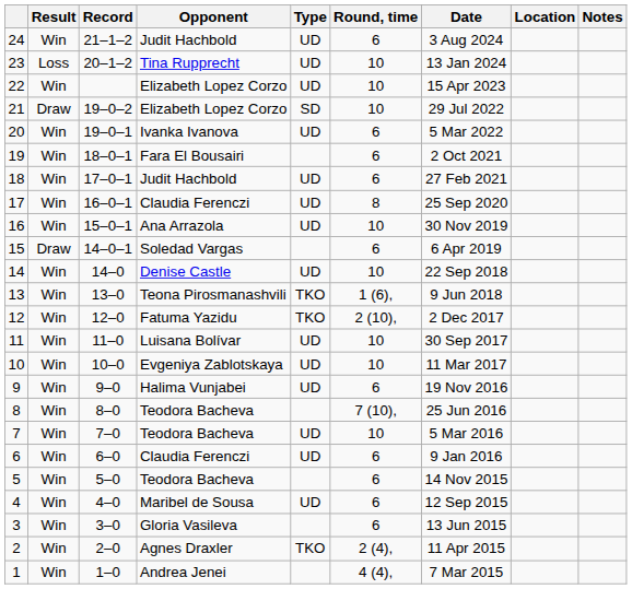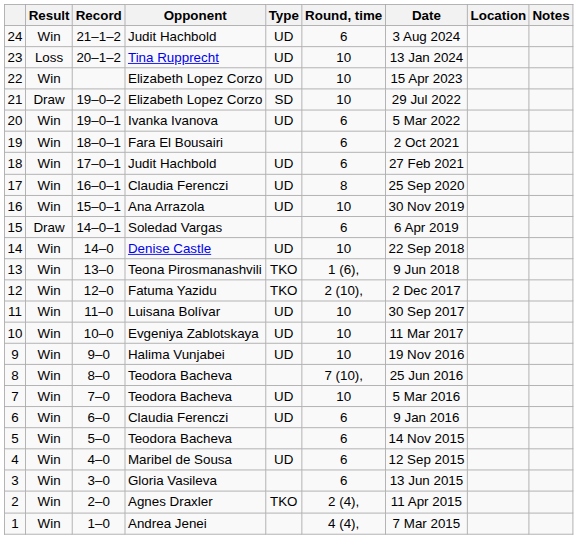 <table class="wikitable" style="text-align:center; font-size:95%">
 <tr>
 <th></th>
 <th>Result</th>
 <th>Record</th>
 <th>Opponent</th>
 <th>Type</th>
 <th>Round, time</th>
 <th>Date</th>
 <th>Location</th>
 <th>Notes</th>
 </tr>
 <tr>
 <td>24</td>
 <td>Win</td>
 <td>21–1–2</td>
 <td align=left>Judit Hachbold</td>
 <td>UD</td>
 <td>6</td>
 <td>3 Aug 2024</td>
 <td align=left></td>
 <td align=left></td>
 </tr>
 <tr>
 <td>23</td>
 <td>Loss</td>
 <td>20–1–2</td>
 <td align=left><a href='#'>Tina Rupprecht</a></td>
 <td>UD</td>
 <td>10</td>
 <td>13 Jan 2024</td>
 <td align=left></td>
 <td align=left></td>
 </tr>
 <tr>
 <td>22</td>
 <td>Win</td>
 <td></td>
 <td align=left>Elizabeth Lopez Corzo</td>
 <td>UD</td>
 <td>10</td>
 <td>15 Apr 2023</td>
 <td align=left></td>
 <td align=left></td>
 </tr>
 <tr>
 <td>21</td>
 <td>Draw</td>
 <td>19–0–2</td>
 <td align=left>Elizabeth Lopez Corzo</td>
 <td>SD</td>
 <td>10</td>
 <td>29 Jul 2022</td>
 <td align=left></td>
 <td align=left></td>
 </tr>
 <tr>
 <td>20</td>
 <td>Win</td>
 <td>19–0–1</td>
 <td align=left>Ivanka Ivanova</td>
 <td>UD</td>
 <td>6</td>
 <td>5 Mar 2022</td>
 <td align=left></td>
 <td align=left></td>
 </tr>
 <tr>
 <td>19</td>
 <td>Win</td>
 <td>18–0–1</td>
 <td align=left>Fara El Bousairi</td>
 <td></td>
 <td>6</td>
 <td>2 Oct 2021</td>
 <td align=left></td>
 <td align=left></td>
 </tr>
 <tr>
 <td>18</td>
 <td>Win</td>
 <td>17–0–1</td>
 <td align=left>Judit Hachbold</td>
 <td>UD</td>
 <td>6</td>
 <td>27 Feb 2021</td>
 <td align=left></td>
 <td align=left></td>
 </tr>
 <tr>
 <td>17</td>
 <td>Win</td>
 <td>16–0–1</td>
 <td align=left>Claudia Ferenczi</td>
 <td>UD</td>
 <td>8</td>
 <td>25 Sep 2020</td>
 <td align=left></td>
 <td align=left></td>
 </tr>
 <tr>
 <td>16</td>
 <td>Win</td>
 <td>15–0–1</td>
 <td align=left>Ana Arrazola</td>
 <td>UD</td>
 <td>10</td>
 <td>30 Nov 2019</td>
 <td align=left></td>
 <td align=left></td>
 </tr>
 <tr>
 <td>15</td>
 <td>Draw</td>
 <td>14–0–1</td>
 <td align=left>Soledad Vargas</td>
 <td></td>
 <td>6</td>
 <td>6 Apr 2019</td>
 <td align=left></td>
 <td align=left></td>
 </tr>
 <tr>
 <td>14</td>
 <td>Win</td>
 <td>14–0</td>
 <td align=left><a href='#'>Denise Castle</a></td>
 <td>UD</td>
 <td>10</td>
 <td>22 Sep 2018</td>
 <td align=left></td>
 <td align=left></td>
 </tr>
 <tr>
 <td>13</td>
 <td>Win</td>
 <td>13–0</td>
 <td align=left>Teona Pirosmanashvili</td>
 <td>TKO</td>
 <td>1 (6), </td>
 <td>9 Jun 2018</td>
 <td align=left></td>
 <td></td>
 </tr>
 <tr>
 <td>12</td>
 <td>Win</td>
 <td>12–0</td>
 <td align=left>Fatuma Yazidu</td>
 <td>TKO</td>
 <td>2 (10), </td>
 <td>2 Dec 2017</td>
 <td align=left></td>
 <td align=left></td>
 </tr>
 <tr>
 <td>11</td>
 <td>Win</td>
 <td>11–0</td>
 <td align=left>Luisana Bolívar</td>
 <td>UD</td>
 <td>10</td>
 <td>30 Sep 2017</td>
 <td align=left></td>
 <td align=left></td>
 </tr>
 <tr>
 <td>10</td>
 <td>Win</td>
 <td>10–0</td>
 <td align=left>Evgeniya Zablotskaya</td>
 <td>UD</td>
 <td>10</td>
 <td>11 Mar 2017</td>
 <td align=left></td>
 <td></td>
 </tr>
 <tr>
 <td>9</td>
 <td>Win</td>
 <td>9–0</td>
 <td align=left>Halima Vunjabei</td>
 <td>UD</td>
-<td>6</td>
+<td>10</td>
 <td>19 Nov 2016</td>
 <td align=left></td>
 <td align=left></td>
 </tr>
 <tr>
 <td>8</td>
 <td>Win</td>
 <td>8–0</td>
 <td align=left>Teodora Bacheva</td>
 <td></td>
 <td>7 (10), </td>
 <td>25 Jun 2016</td>
 <td align=left></td>
 <td align=left></td>
 </tr>
 <tr>
 <td>7</td>
 <td>Win</td>
 <td>7–0</td>
 <td align=left>Teodora Bacheva</td>
 <td>UD</td>
 <td>10</td>
 <td>5 Mar 2016</td>
 <td align=left></td>
 <td align=left></td>
 </tr>
 <tr>
 <td>6</td>
 <td>Win</td>
 <td>6–0</td>
 <td align=left>Claudia Ferenczi</td>
 <td>UD</td>
 <td>6</td>
 <td>9 Jan 2016</td>
 <td align=left></td>
 <td></td>
 </tr>
 <tr>
 <td>5</td>
 <td>Win</td>
 <td>5–0</td>
 <td align=left>Teodora Bacheva</td>
 <td></td>
 <td>6</td>
 <td>14 Nov 2015</td>
 <td align=left></td>
 <td></td>
 </tr>
 <tr>
 <td>4</td>
 <td>Win</td>
 <td>4–0</td>
 <td align=left>Maribel de Sousa</td>
 <td>UD</td>
 <td>6</td>
 <td>12 Sep 2015</td>
 <td align=left></td>
 <td></td>
 </tr>
 <tr>
 <td>3</td>
 <td>Win</td>
 <td>3–0</td>
 <td align=left>Gloria Vasileva</td>
 <td></td>
 <td>6</td>
 <td>13 Jun 2015</td>
 <td align=left></td>
 <td></td>
 </tr>
 <tr>
 <td>2</td>
 <td>Win</td>
 <td>2–0</td>
 <td align=left>Agnes Draxler</td>
 <td>TKO</td>
 <td>2 (4), </td>
 <td>11 Apr 2015</td>
 <td align=left></td>
 <td></td>
 </tr>
 <tr>
 <td>1</td>
 <td>Win</td>
 <td>1–0</td>
 <td align=left>Andrea Jenei</td>
 <td></td>
 <td>4 (4), </td>
 <td>7 Mar 2015</td>
 <td align=left></td>
 <td></td>
 </tr>
 </table>
